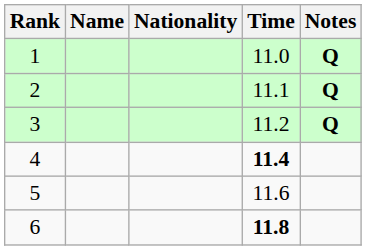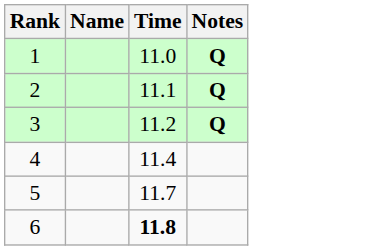 <table class="wikitable sortable" style="text-align:center">
 <tr>
 <th>Rank</th>
 <th>Name</th>
-<th>Nationality</th>
 <th>Time</th>
 <th>Notes</th>
 </tr>
 <tr bgcolor=ccffcc>
 <td>1</td>
-<td align=left></td>
 <td align=left></td>
 <td>11.0</td>
 <td><strong>Q</strong></td>
 </tr>
 <tr bgcolor=ccffcc>
 <td>2</td>
 <td align=left></td>
-<td align=left></td>
 <td>11.1</td>
 <td><strong>Q</strong></td>
 </tr>
 <tr bgcolor=ccffcc>
 <td>3</td>
-<td align=left></td>
 <td align=left></td>
 <td>11.2</td>
 <td><strong>Q</strong></td>
 </tr>
 <tr>
 <td>4</td>
 <td align=left></td>
-<td align=left></td>
-<td><strong>11.4</strong></td>
+<td>11.4</td>
 <td></td>
 </tr>
 <tr>
 <td>5</td>
 <td align=left></td>
-<td align=left></td>
-<td>11.6</td>
+<td>11.7</td>
 <td></td>
 </tr>
 <tr>
 <td>6</td>
 <td align=left></td>
-<td align=left></td>
 <td><strong>11.8</strong></td>
 <td></td>
 </tr>
 </table>
